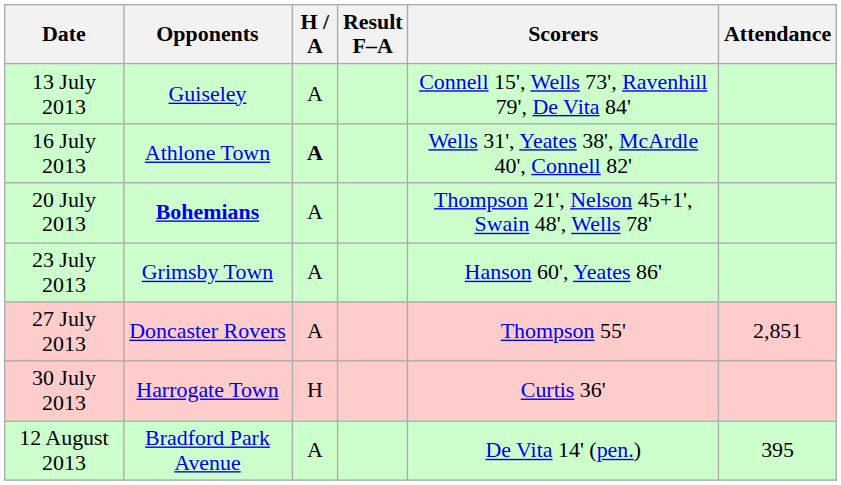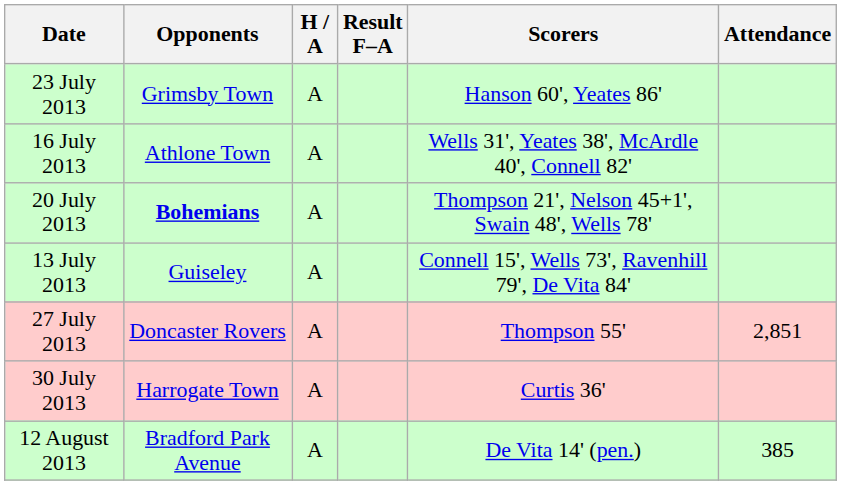 <table class="wikitable" style="text-align:center">
 <tr>
 <th>Date</th>
 <th>Opponents</th>
 <th>H / A</th>
 <th>Result<br>F–A</th>
 <th>Scorers</th>
 <th>Attendance</th>
 </tr>
 <tr bgcolor=#CCFFCC>
-<td>13 July 2013</td>
-<td><a href='#'>Guiseley</a></td>
+<td>23 July 2013</td>
+<td><a href='#'>Grimsby Town</a></td>
 <td>A</td>
 <td></td>
-<td><a href='#'>Connell</a> 15', <a href='#'>Wells</a> 73', <a href='#'>Ravenhill</a> 79', <a href='#'>De Vita</a> 84'</td>
+<td><a href='#'>Hanson</a> 60', <a href='#'>Yeates</a> 86'</td>
 <td></td>
 </tr>
 <tr bgcolor=#CCFFCC>
 <td>16 July 2013</td>
 <td><a href='#'>Athlone Town</a></td>
-<td><strong>A</strong></td>
+<td>A</td>
 <td></td>
 <td><a href='#'>Wells</a> 31', <a href='#'>Yeates</a> 38', <a href='#'>McArdle</a> 40', <a href='#'>Connell</a> 82'</td>
 <td></td>
 </tr>
 <tr bgcolor=#CCFFCC>
 <td>20 July 2013</td>
 <td><strong><a href='#'>Bohemians</a></strong></td>
 <td>A</td>
 <td></td>
 <td><a href='#'>Thompson</a> 21', <a href='#'>Nelson</a> 45+1', <a href='#'>Swain</a> 48', <a href='#'>Wells</a> 78'</td>
 <td></td>
 </tr>
 <tr bgcolor=#CCFFCC>
-<td>23 July 2013</td>
-<td><a href='#'>Grimsby Town</a></td>
+<td>13 July 2013</td>
+<td><a href='#'>Guiseley</a></td>
 <td>A</td>
 <td></td>
-<td><a href='#'>Hanson</a> 60', <a href='#'>Yeates</a> 86'</td>
+<td><a href='#'>Connell</a> 15', <a href='#'>Wells</a> 73', <a href='#'>Ravenhill</a> 79', <a href='#'>De Vita</a> 84'</td>
 <td></td>
 </tr>
 <tr bgcolor=#FFCCCC>
 <td>27 July 2013</td>
 <td><a href='#'>Doncaster Rovers</a></td>
 <td>A</td>
 <td></td>
 <td><a href='#'>Thompson</a> 55'</td>
 <td>2,851</td>
 </tr>
 <tr bgcolor=#FFCCCC>
 <td>30 July 2013</td>
 <td><a href='#'>Harrogate Town</a></td>
-<td>H</td>
+<td>A</td>
 <td></td>
 <td><a href='#'>Curtis</a> 36'</td>
 <td></td>
 </tr>
 <tr bgcolor=#CCFFCC>
 <td>12 August 2013</td>
 <td><a href='#'>Bradford Park Avenue</a></td>
 <td>A</td>
 <td></td>
 <td><a href='#'>De Vita</a> 14' (<a href='#'>pen.</a>)</td>
-<td>395</td>
+<td>385</td>
 </tr>
 </table>
